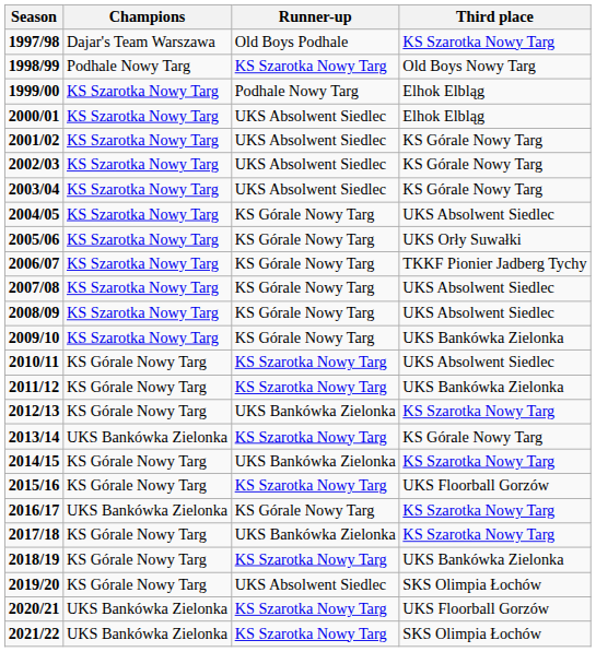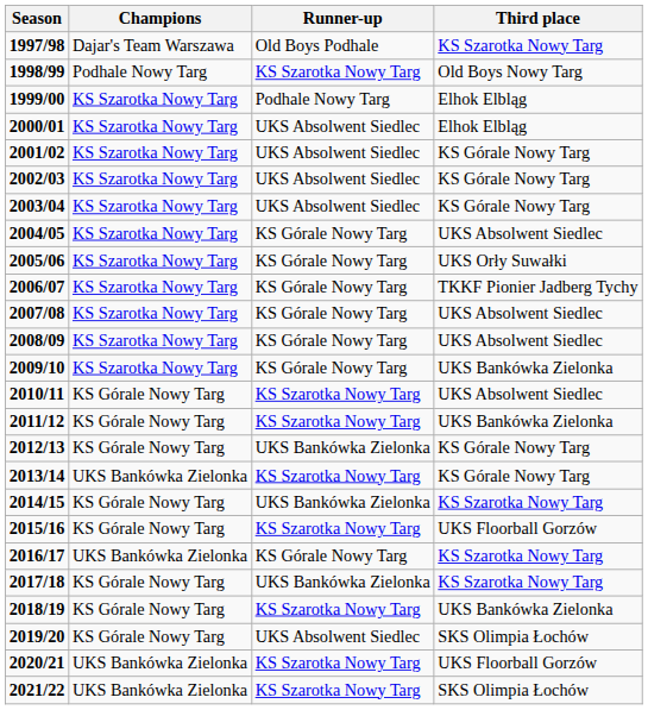 <table - class="wikitable">
 <tr>
 <th>Season</th>
 <th>Champions</th>
 <th>Runner-up</th>
 <th>Third place</th>
 </tr>
 <tr>
 <td align="center"><strong>1997/98</strong></td>
 <td>Dajar's Team Warszawa</td>
 <td>Old Boys Podhale</td>
 <td><a href='#'>KS Szarotka Nowy Targ</a></td>
 </tr>
 <tr>
 <td align="center"><strong>1998/99</strong></td>
 <td>Podhale Nowy Targ</td>
 <td><a href='#'>KS Szarotka Nowy Targ</a></td>
 <td>Old Boys Nowy Targ</td>
 </tr>
 <tr>
 <td align="center"><strong>1999/00</strong></td>
 <td><a href='#'>KS Szarotka Nowy Targ</a></td>
 <td>Podhale Nowy Targ</td>
 <td>Elhok Elbląg</td>
 </tr>
 <tr>
 <td align="center"><strong>2000/01</strong></td>
 <td><a href='#'>KS Szarotka Nowy Targ</a></td>
 <td>UKS Absolwent Siedlec</td>
 <td>Elhok Elbląg</td>
 </tr>
 <tr>
 <td align="center"><strong>2001/02</strong></td>
 <td><a href='#'>KS Szarotka Nowy Targ</a></td>
 <td>UKS Absolwent Siedlec</td>
 <td>KS Górale Nowy Targ</td>
 </tr>
 <tr>
 <td align="center"><strong>2002/03</strong></td>
 <td><a href='#'>KS Szarotka Nowy Targ</a></td>
 <td>UKS Absolwent Siedlec</td>
 <td>KS Górale Nowy Targ</td>
 </tr>
 <tr>
 <td align="center"><strong>2003/04</strong></td>
 <td><a href='#'>KS Szarotka Nowy Targ</a></td>
 <td>UKS Absolwent Siedlec</td>
 <td>KS Górale Nowy Targ</td>
 </tr>
 <tr>
 <td align="center"><strong>2004/05</strong></td>
 <td><a href='#'>KS Szarotka Nowy Targ</a></td>
 <td>KS Górale Nowy Targ</td>
 <td>UKS Absolwent Siedlec</td>
 </tr>
 <tr>
 <td align="center"><strong>2005/06</strong></td>
 <td><a href='#'>KS Szarotka Nowy Targ</a></td>
 <td>KS Górale Nowy Targ</td>
 <td>UKS Orły Suwałki</td>
 </tr>
 <tr>
 <td align="center"><strong>2006/07</strong></td>
 <td><a href='#'>KS Szarotka Nowy Targ</a></td>
 <td>KS Górale Nowy Targ</td>
 <td>TKKF Pionier Jadberg Tychy</td>
 </tr>
 <tr>
 <td align="center"><strong>2007/08</strong></td>
 <td><a href='#'>KS Szarotka Nowy Targ</a></td>
 <td>KS Górale Nowy Targ</td>
 <td>UKS Absolwent Siedlec</td>
 </tr>
 <tr>
 <td align="center"><strong>2008/09</strong></td>
 <td><a href='#'>KS Szarotka Nowy Targ</a></td>
 <td>KS Górale Nowy Targ</td>
 <td>UKS Absolwent Siedlec</td>
 </tr>
 <tr>
 <td align="center"><strong>2009/10</strong></td>
 <td><a href='#'>KS Szarotka Nowy Targ</a></td>
 <td>KS Górale Nowy Targ</td>
 <td>UKS Bankówka Zielonka</td>
 </tr>
 <tr>
 <td align="center"><strong>2010/11</strong></td>
 <td>KS Górale Nowy Targ</td>
 <td><a href='#'>KS Szarotka Nowy Targ</a></td>
 <td>UKS Absolwent Siedlec</td>
 </tr>
 <tr>
 <td align="center"><strong>2011/12</strong></td>
 <td>KS Górale Nowy Targ</td>
 <td><a href='#'>KS Szarotka Nowy Targ</a></td>
 <td>UKS Bankówka Zielonka</td>
 </tr>
 <tr>
 <td align="center"><strong>2012/13</strong></td>
 <td>KS Górale Nowy Targ</td>
 <td>UKS Bankówka Zielonka</td>
-<td><a href='#'>KS Szarotka Nowy Targ</a></td>
+<td>KS Górale Nowy Targ</td>
 </tr>
 <tr>
 <td align="center"><strong>2013/14</strong></td>
 <td>UKS Bankówka Zielonka</td>
 <td><a href='#'>KS Szarotka Nowy Targ</a></td>
 <td>KS Górale Nowy Targ</td>
 </tr>
 <tr>
 <td align="center"><strong>2014/15</strong></td>
 <td>KS Górale Nowy Targ</td>
 <td>UKS Bankówka Zielonka</td>
 <td><a href='#'>KS Szarotka Nowy Targ</a></td>
 </tr>
 <tr>
 <td align="center"><strong>2015/16</strong></td>
 <td>KS Górale Nowy Targ</td>
 <td><a href='#'>KS Szarotka Nowy Targ</a></td>
 <td>UKS Floorball Gorzów</td>
 </tr>
 <tr>
 <td align="center"><strong>2016/17</strong></td>
 <td>UKS Bankówka Zielonka</td>
 <td>KS Górale Nowy Targ</td>
 <td><a href='#'>KS Szarotka Nowy Targ</a></td>
 </tr>
 <tr>
 <td align="center"><strong>2017/18</strong></td>
 <td>KS Górale Nowy Targ</td>
 <td>UKS Bankówka Zielonka</td>
 <td><a href='#'>KS Szarotka Nowy Targ</a></td>
 </tr>
 <tr>
 <td align="center"><strong>2018/19</strong></td>
 <td>KS Górale Nowy Targ</td>
 <td><a href='#'>KS Szarotka Nowy Targ</a></td>
 <td>UKS Bankówka Zielonka</td>
 </tr>
 <tr>
 <td align="center"><strong>2019/20</strong></td>
 <td>KS Górale Nowy Targ</td>
 <td>UKS Absolwent Siedlec</td>
 <td>SKS Olimpia Łochów</td>
 </tr>
 <tr>
 <td align="center"><strong>2020/21</strong></td>
 <td>UKS Bankówka Zielonka</td>
 <td><a href='#'>KS Szarotka Nowy Targ</a></td>
 <td>UKS Floorball Gorzów</td>
 </tr>
 <tr>
 <td align="center"><strong>2021/22</strong></td>
 <td>UKS Bankówka Zielonka</td>
 <td><a href='#'>KS Szarotka Nowy Targ</a></td>
 <td>SKS Olimpia Łochów</td>
 </tr>
 </table>
